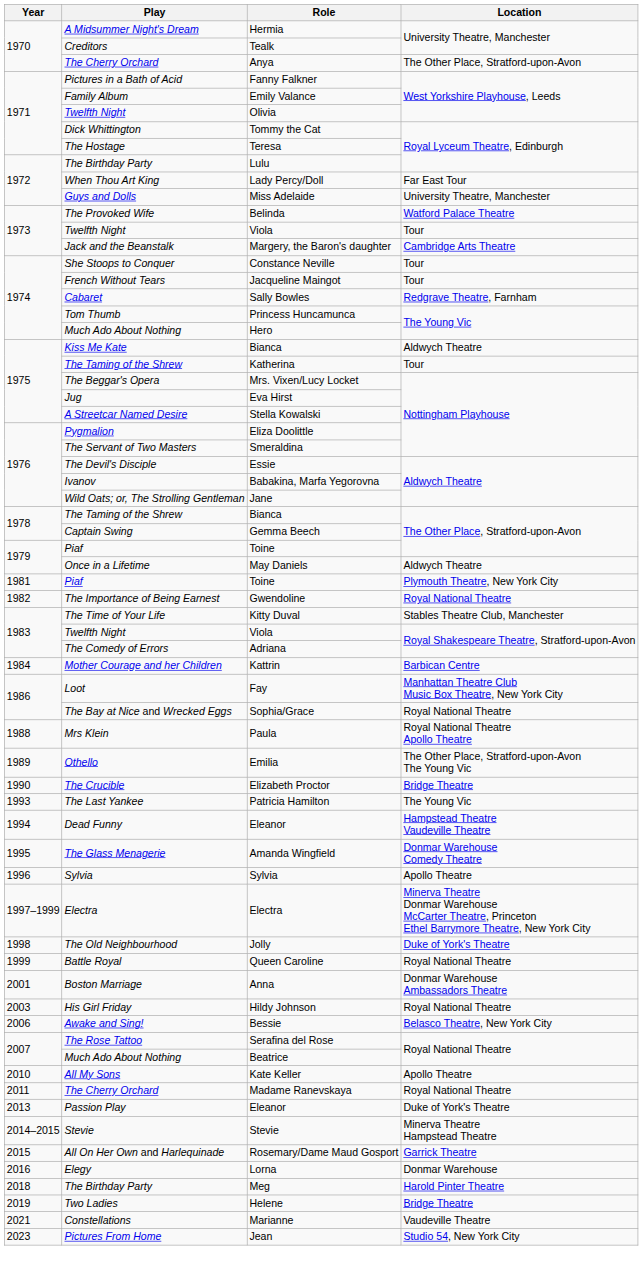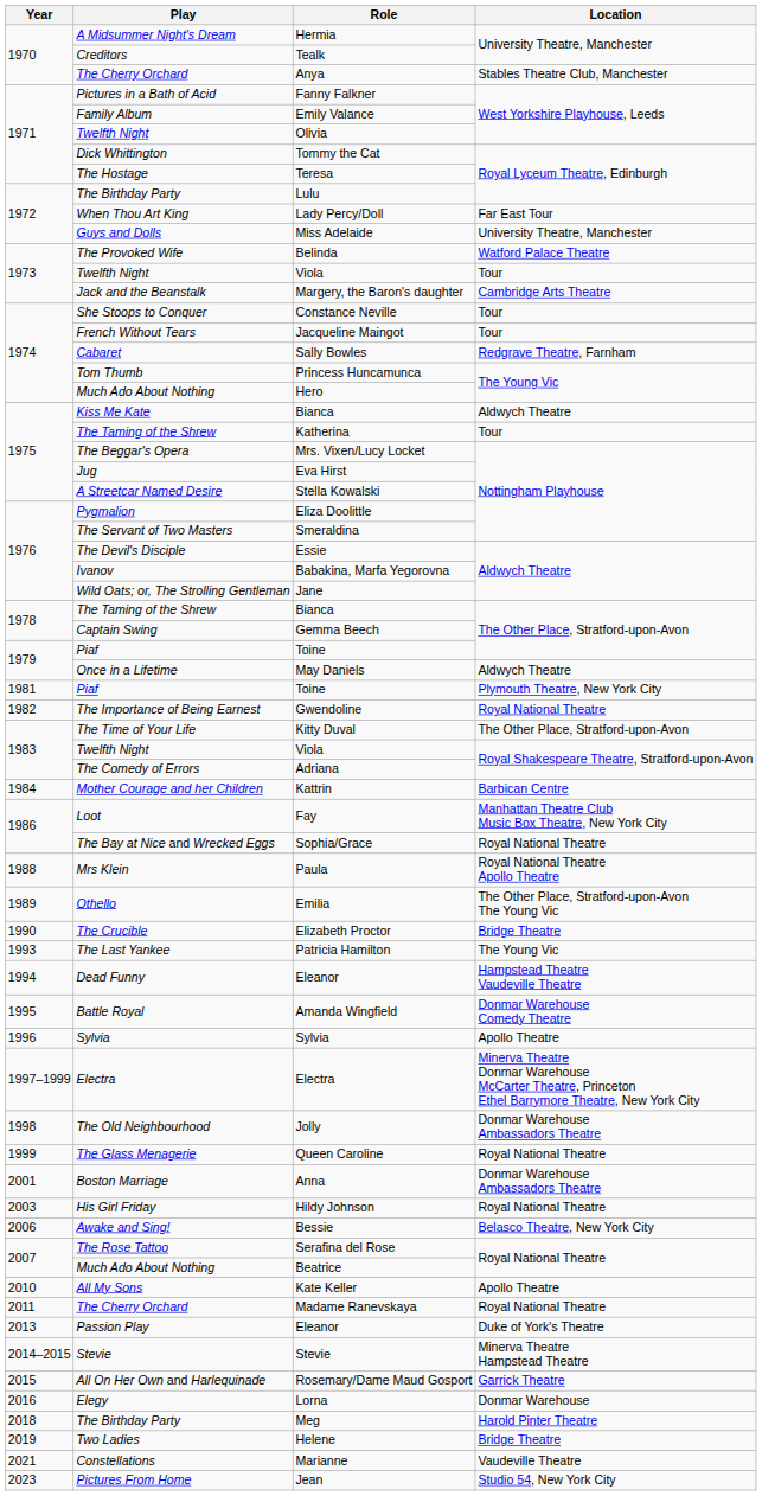 <table class="wikitable">
 <tr>
 <th>Year</th>
 <th>Play</th>
 <th>Role</th>
 <th>Location</th>
 </tr>
 <tr>
 <td rowspan="3">1970</td>
 <td><em><a href='#'>A Midsummer Night's Dream</a></em></td>
 <td>Hermia</td>
 <td rowspan="2">University Theatre, Manchester</td>
 </tr>
 <tr>
 <td><em>Creditors</em></td>
 <td>Tealk</td>
 </tr>
 <tr>
 <td><em><a href='#'>The Cherry Orchard</a></em></td>
 <td>Anya</td>
-<td>The Other Place, Stratford-upon-Avon</td>
+<td>Stables Theatre Club, Manchester</td>
 </tr>
 <tr>
 <td rowspan="5">1971</td>
 <td><em>Pictures in a Bath of Acid</em></td>
 <td>Fanny Falkner</td>
 <td rowspan="3"><a href='#'>West Yorkshire Playhouse</a>, Leeds</td>
 </tr>
 <tr>
 <td><em>Family Album</em></td>
 <td>Emily Valance</td>
 </tr>
 <tr>
 <td><em><a href='#'>Twelfth Night</a></em></td>
 <td>Olivia</td>
 </tr>
 <tr>
 <td><em>Dick Whittington</em></td>
 <td>Tommy the Cat</td>
 <td rowspan="3"><a href='#'>Royal Lyceum Theatre</a>, Edinburgh</td>
 </tr>
 <tr>
 <td><em>The Hostage</em></td>
 <td>Teresa</td>
 </tr>
 <tr>
 <td rowspan="3">1972</td>
 <td><em>The Birthday Party</em></td>
 <td>Lulu</td>
 </tr>
 <tr>
 <td><em>When Thou Art King</em></td>
 <td>Lady Percy/Doll</td>
 <td>Far East Tour</td>
 </tr>
 <tr>
 <td><em><a href='#'>Guys and Dolls</a></em></td>
 <td>Miss Adelaide</td>
 <td>University Theatre, Manchester</td>
 </tr>
 <tr>
 <td rowspan="3">1973</td>
 <td><em>The Provoked Wife</em></td>
 <td>Belinda</td>
 <td><a href='#'>Watford Palace Theatre</a></td>
 </tr>
 <tr>
 <td><em>Twelfth Night</em></td>
 <td>Viola</td>
 <td>Tour</td>
 </tr>
 <tr>
 <td><em>Jack and the Beanstalk</em></td>
 <td>Margery, the Baron's daughter</td>
 <td><a href='#'>Cambridge Arts Theatre</a></td>
 </tr>
 <tr>
 <td rowspan="5">1974</td>
 <td><em>She Stoops to Conquer</em></td>
 <td>Constance Neville</td>
 <td>Tour</td>
 </tr>
 <tr>
 <td><em>French Without Tears</em></td>
 <td>Jacqueline Maingot</td>
 <td>Tour</td>
 </tr>
 <tr>
 <td><em><a href='#'>Cabaret</a></em></td>
 <td>Sally Bowles</td>
 <td><a href='#'>Redgrave Theatre</a>, Farnham</td>
 </tr>
 <tr>
 <td><em>Tom Thumb</em></td>
 <td>Princess Huncamunca</td>
 <td rowspan="2"><a href='#'>The Young Vic</a></td>
 </tr>
 <tr>
 <td><em>Much Ado About Nothing</em></td>
 <td>Hero</td>
 </tr>
 <tr>
 <td rowspan="5">1975</td>
 <td><em><a href='#'>Kiss Me Kate</a></em></td>
 <td>Bianca</td>
 <td>Aldwych Theatre</td>
 </tr>
 <tr>
 <td><em><a href='#'>The Taming of the Shrew</a></em></td>
 <td>Katherina</td>
 <td>Tour</td>
 </tr>
 <tr>
 <td><em>The Beggar's Opera</em></td>
 <td>Mrs. Vixen/Lucy Locket</td>
 <td rowspan="5"><a href='#'>Nottingham Playhouse</a></td>
 </tr>
 <tr>
 <td><em>Jug</em></td>
 <td>Eva Hirst</td>
 </tr>
 <tr>
 <td><em><a href='#'>A Streetcar Named Desire</a></em></td>
 <td>Stella Kowalski</td>
 </tr>
 <tr>
 <td rowspan="5">1976</td>
 <td><em><a href='#'>Pygmalion</a></em></td>
 <td>Eliza Doolittle</td>
 </tr>
 <tr>
 <td><em>The Servant of Two Masters</em></td>
 <td>Smeraldina</td>
 </tr>
 <tr>
 <td><em>The Devil's Disciple</em></td>
 <td>Essie</td>
 <td rowspan="3"><a href='#'>Aldwych Theatre</a></td>
 </tr>
 <tr>
 <td><em>Ivanov</em></td>
 <td>Babakina, Marfa Yegorovna</td>
 </tr>
 <tr>
 <td><em>Wild Oats; or, The Strolling Gentleman</em></td>
 <td>Jane</td>
 </tr>
 <tr>
 <td rowspan="2">1978</td>
 <td><em>The Taming of the Shrew</em></td>
 <td>Bianca</td>
 <td rowspan="3"><a href='#'>The Other Place</a>, Stratford-upon-Avon</td>
 </tr>
 <tr>
 <td><em>Captain Swing</em></td>
 <td>Gemma Beech</td>
 </tr>
 <tr>
 <td rowspan="2">1979</td>
 <td><em>Piaf</em></td>
 <td>Toine</td>
 </tr>
 <tr>
 <td><em>Once in a Lifetime</em></td>
 <td>May Daniels</td>
 <td>Aldwych Theatre</td>
 </tr>
 <tr>
 <td>1981</td>
 <td><em><a href='#'>Piaf</a></em></td>
 <td>Toine</td>
 <td><a href='#'>Plymouth Theatre</a>, New York City</td>
 </tr>
 <tr>
 <td>1982</td>
 <td><em>The Importance of Being Earnest</em></td>
 <td>Gwendoline</td>
 <td><a href='#'>Royal National Theatre</a></td>
 </tr>
 <tr>
 <td rowspan="3">1983</td>
 <td><em>The Time of Your Life</em></td>
 <td>Kitty Duval</td>
-<td>Stables Theatre Club, Manchester</td>
+<td>The Other Place, Stratford-upon-Avon</td>
 </tr>
 <tr>
 <td><em>Twelfth Night</em></td>
 <td>Viola</td>
 <td rowspan="2"><a href='#'>Royal Shakespeare Theatre</a>, Stratford-upon-Avon</td>
 </tr>
 <tr>
 <td><em>The Comedy of Errors</em></td>
 <td>Adriana</td>
 </tr>
 <tr>
 <td>1984</td>
 <td><em><a href='#'>Mother Courage and her Children</a></em></td>
 <td>Kattrin</td>
 <td><a href='#'>Barbican Centre</a></td>
 </tr>
 <tr>
 <td rowspan="2">1986</td>
 <td><em>Loot</em></td>
 <td>Fay</td>
 <td><a href='#'>Manhattan Theatre Club</a><br><a href='#'>Music Box Theatre</a>, New York City</td>
 </tr>
 <tr>
 <td><em>The Bay at Nice</em> and <em>Wrecked Eggs</em></td>
 <td>Sophia/Grace</td>
 <td>Royal National Theatre</td>
 </tr>
 <tr>
 <td>1988</td>
 <td><em>Mrs Klein</em></td>
 <td>Paula</td>
 <td>Royal National Theatre<br><a href='#'>Apollo Theatre</a></td>
 </tr>
 <tr>
 <td>1989</td>
 <td><em><a href='#'>Othello</a></em></td>
 <td>Emilia</td>
 <td>The Other Place, Stratford-upon-Avon<br>The Young Vic</td>
 </tr>
 <tr>
 <td>1990</td>
 <td><em><a href='#'>The Crucible</a></em></td>
 <td>Elizabeth Proctor</td>
 <td><a href='#'>Bridge Theatre</a></td>
 </tr>
 <tr>
 <td>1993</td>
 <td><em>The Last Yankee</em></td>
 <td>Patricia Hamilton</td>
 <td>The Young Vic</td>
 </tr>
 <tr>
 <td>1994</td>
 <td><em>Dead Funny</em></td>
 <td>Eleanor</td>
 <td><a href='#'>Hampstead Theatre</a><br><a href='#'>Vaudeville Theatre</a></td>
 </tr>
 <tr>
 <td>1995</td>
-<td><em><a href='#'>The Glass Menagerie</a></em></td>
+<td><em>Battle Royal</em></td>
 <td>Amanda Wingfield</td>
 <td><a href='#'>Donmar Warehouse</a><br><a href='#'>Comedy Theatre</a></td>
 </tr>
 <tr>
 <td>1996</td>
 <td><em>Sylvia</em></td>
 <td>Sylvia</td>
 <td>Apollo Theatre</td>
 </tr>
 <tr>
 <td>1997–1999</td>
 <td><em>Electra</em></td>
 <td>Electra</td>
 <td><a href='#'>Minerva Theatre</a><br>Donmar Warehouse<br><a href='#'>McCarter Theatre</a>, Princeton<br><a href='#'>Ethel Barrymore Theatre</a>, New York City</td>
 </tr>
 <tr>
 <td>1998</td>
 <td><em>The Old Neighbourhood</em></td>
 <td>Jolly</td>
-<td><a href='#'>Duke of York's Theatre</a></td>
+<td>Donmar Warehouse<br><a href='#'>Ambassadors Theatre</a></td>
 </tr>
 <tr>
 <td>1999</td>
-<td><em>Battle Royal</em></td>
+<td><em><a href='#'>The Glass Menagerie</a></em></td>
 <td>Queen Caroline</td>
 <td>Royal National Theatre</td>
 </tr>
 <tr>
 <td>2001</td>
 <td><em>Boston Marriage</em></td>
 <td>Anna</td>
 <td>Donmar Warehouse<br><a href='#'>Ambassadors Theatre</a></td>
 </tr>
 <tr>
 <td>2003</td>
 <td><em>His Girl Friday</em></td>
 <td>Hildy Johnson</td>
 <td>Royal National Theatre</td>
 </tr>
 <tr>
 <td>2006</td>
 <td><em><a href='#'>Awake and Sing!</a></em></td>
 <td>Bessie</td>
 <td><a href='#'>Belasco Theatre</a>, New York City</td>
 </tr>
 <tr>
 <td rowspan="2">2007</td>
 <td><em><a href='#'>The Rose Tattoo</a></em></td>
 <td>Serafina del Rose</td>
 <td rowspan="2">Royal National Theatre</td>
 </tr>
 <tr>
 <td><em>Much Ado About Nothing</em></td>
 <td>Beatrice</td>
 </tr>
 <tr>
 <td>2010</td>
 <td><em><a href='#'>All My Sons</a></em></td>
 <td>Kate Keller</td>
 <td>Apollo Theatre</td>
 </tr>
 <tr>
 <td>2011</td>
 <td><em><a href='#'>The Cherry Orchard</a></em></td>
 <td>Madame Ranevskaya</td>
 <td>Royal National Theatre</td>
 </tr>
 <tr>
 <td>2013</td>
 <td><em>Passion Play</em></td>
 <td>Eleanor</td>
 <td>Duke of York's Theatre</td>
 </tr>
 <tr>
 <td>2014–2015</td>
 <td><em>Stevie</em></td>
 <td>Stevie</td>
 <td>Minerva Theatre<br>Hampstead Theatre</td>
 </tr>
 <tr>
 <td>2015</td>
 <td><em>All On Her Own</em> and <em>Harlequinade</em></td>
 <td>Rosemary/Dame Maud Gosport</td>
 <td><a href='#'>Garrick Theatre</a></td>
 </tr>
 <tr>
 <td>2016</td>
 <td><em>Elegy</em></td>
 <td>Lorna</td>
 <td>Donmar Warehouse</td>
 </tr>
 <tr>
 <td>2018</td>
 <td><em>The Birthday Party</em></td>
 <td>Meg</td>
 <td><a href='#'>Harold Pinter Theatre</a></td>
 </tr>
 <tr>
 <td>2019</td>
 <td><em>Two Ladies</em></td>
 <td>Helene</td>
 <td><a href='#'>Bridge Theatre</a></td>
 </tr>
 <tr>
 <td>2021</td>
 <td><em>Constellations</em></td>
 <td>Marianne</td>
 <td>Vaudeville Theatre</td>
 </tr>
 <tr>
 <td>2023</td>
 <td><em><a href='#'>Pictures From Home</a></em></td>
 <td>Jean</td>
 <td><a href='#'>Studio 54</a>, New York City</td>
 </tr>
 </table>
